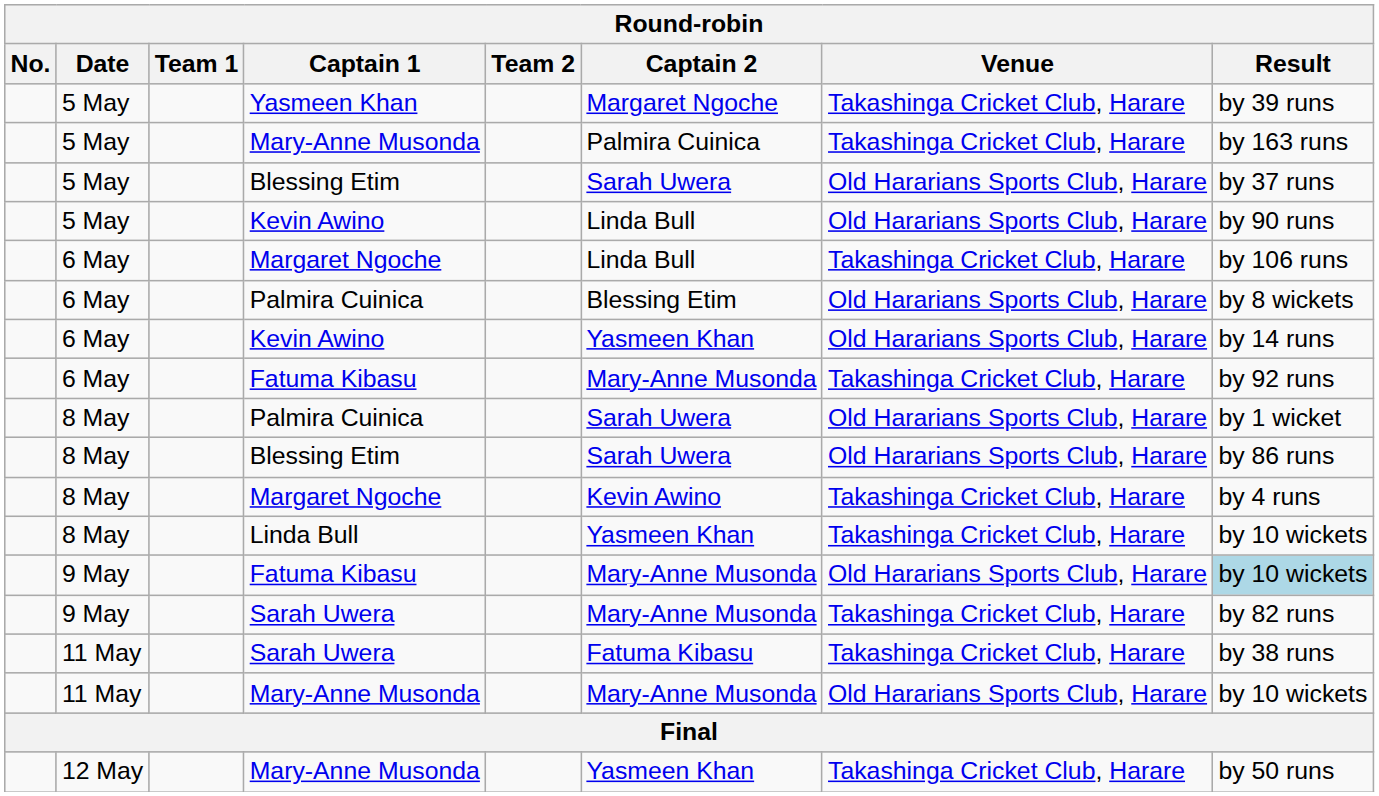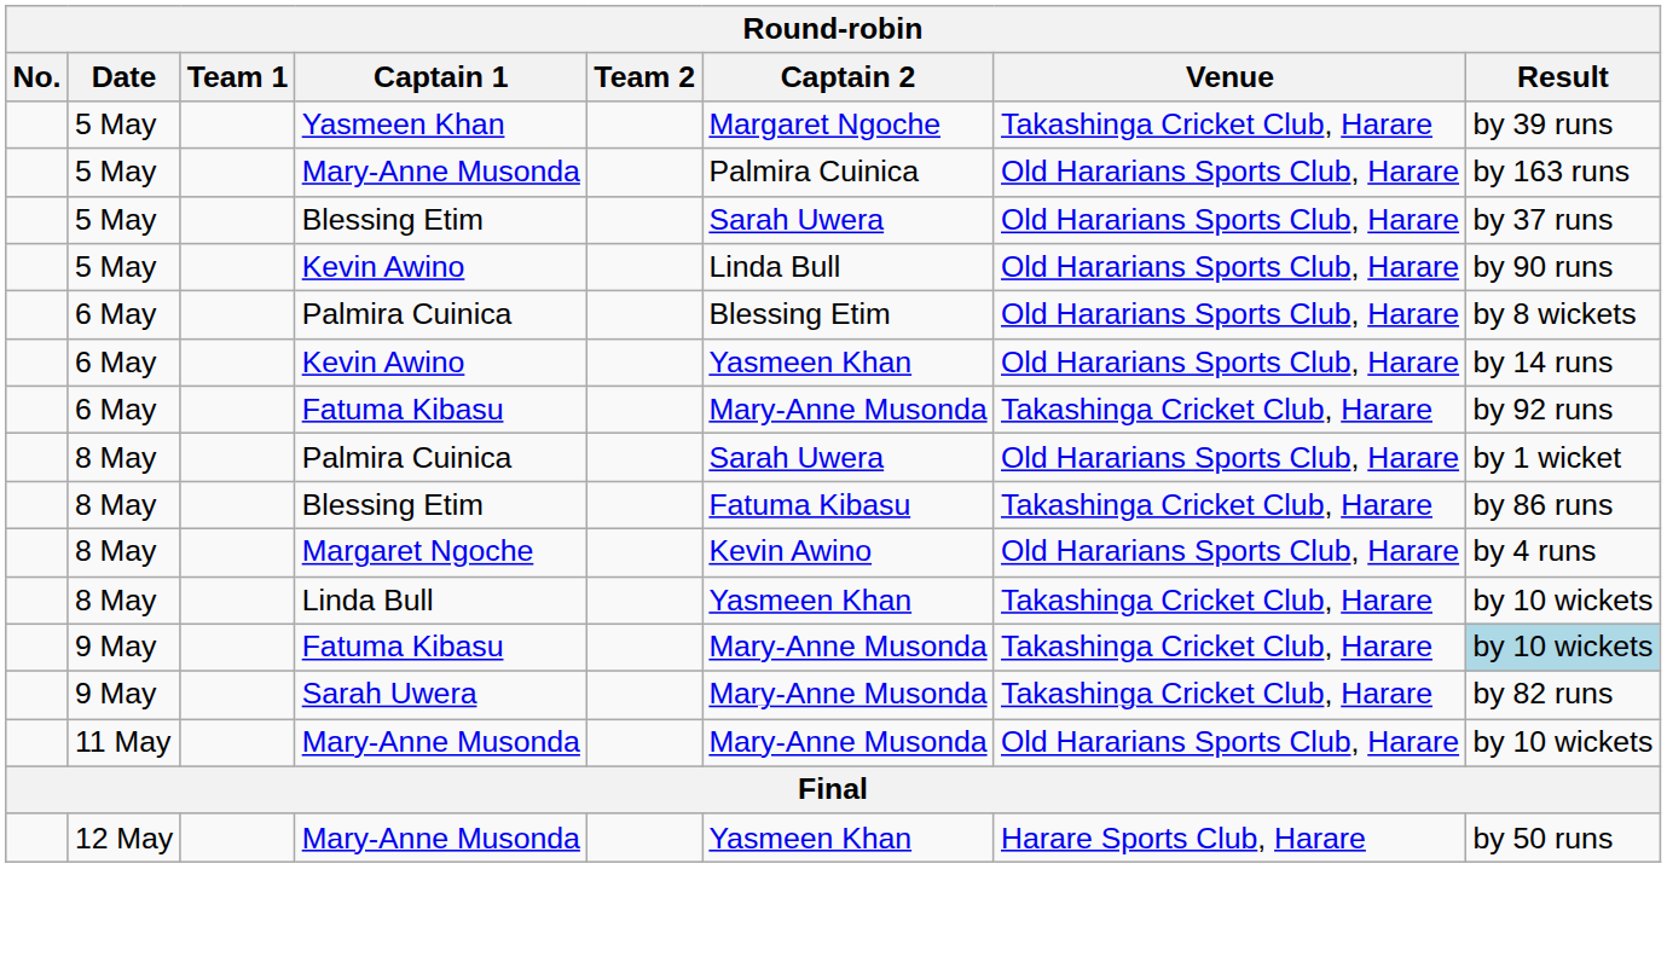 <table class="wikitable">
 <tr>
 <th colspan="8">Round-robin</th>
 </tr>
 <tr>
 <th>No.</th>
 <th>Date</th>
 <th>Team 1</th>
 <th>Captain 1</th>
 <th>Team 2</th>
 <th>Captain 2</th>
 <th>Venue</th>
 <th>Result</th>
 </tr>
 <tr>
 <td></td>
 <td>5 May</td>
 <td></td>
 <td><a href='#'>Yasmeen Khan</a></td>
 <td></td>
 <td><a href='#'>Margaret Ngoche</a></td>
 <td><a href='#'>Takashinga Cricket Club</a>, <a href='#'>Harare</a></td>
 <td> by 39 runs</td>
 </tr>
 <tr>
 <td></td>
 <td>5 May</td>
 <td></td>
 <td><a href='#'>Mary-Anne Musonda</a></td>
 <td></td>
 <td>Palmira Cuinica</td>
-<td><a href='#'>Takashinga Cricket Club</a>, <a href='#'>Harare</a></td>
+<td><a href='#'>Old Hararians Sports Club</a>, <a href='#'>Harare</a></td>
 <td> by 163 runs</td>
 </tr>
 <tr>
 <td></td>
 <td>5 May</td>
 <td></td>
 <td>Blessing Etim</td>
 <td></td>
 <td><a href='#'>Sarah Uwera</a></td>
 <td><a href='#'>Old Hararians Sports Club</a>, <a href='#'>Harare</a></td>
 <td> by 37 runs</td>
 </tr>
 <tr>
 <td></td>
 <td>5 May</td>
 <td></td>
 <td><a href='#'>Kevin Awino</a></td>
 <td></td>
 <td>Linda Bull</td>
 <td><a href='#'>Old Hararians Sports Club</a>, <a href='#'>Harare</a></td>
 <td> by 90 runs</td>
-</tr>
-<tr>
-<td></td>
-<td>6 May</td>
-<td></td>
-<td><a href='#'>Margaret Ngoche</a></td>
-<td></td>
-<td>Linda Bull</td>
-<td><a href='#'>Takashinga Cricket Club</a>, <a href='#'>Harare</a></td>
-<td> by 106 runs</td>
 </tr>
 <tr>
 <td></td>
 <td>6 May</td>
 <td></td>
 <td>Palmira Cuinica</td>
 <td></td>
 <td>Blessing Etim</td>
 <td><a href='#'>Old Hararians Sports Club</a>, <a href='#'>Harare</a></td>
 <td> by 8 wickets</td>
 </tr>
 <tr>
 <td></td>
 <td>6 May</td>
 <td></td>
 <td><a href='#'>Kevin Awino</a></td>
 <td></td>
 <td><a href='#'>Yasmeen Khan</a></td>
 <td><a href='#'>Old Hararians Sports Club</a>, <a href='#'>Harare</a></td>
 <td> by 14 runs</td>
 </tr>
 <tr>
 <td></td>
 <td>6 May</td>
 <td></td>
 <td><a href='#'>Fatuma Kibasu</a></td>
 <td></td>
 <td><a href='#'>Mary-Anne Musonda</a></td>
 <td><a href='#'>Takashinga Cricket Club</a>, <a href='#'>Harare</a></td>
 <td> by 92 runs</td>
 </tr>
 <tr>
 <td></td>
 <td>8 May</td>
 <td></td>
 <td>Palmira Cuinica</td>
 <td></td>
 <td><a href='#'>Sarah Uwera</a></td>
 <td><a href='#'>Old Hararians Sports Club</a>, <a href='#'>Harare</a></td>
 <td> by 1 wicket</td>
 </tr>
 <tr>
 <td></td>
 <td>8 May</td>
 <td></td>
 <td>Blessing Etim</td>
 <td></td>
-<td><a href='#'>Sarah Uwera</a></td>
-<td><a href='#'>Old Hararians Sports Club</a>, <a href='#'>Harare</a></td>
+<td><a href='#'>Fatuma Kibasu</a></td>
+<td><a href='#'>Takashinga Cricket Club</a>, <a href='#'>Harare</a></td>
 <td> by 86 runs</td>
 </tr>
 <tr>
 <td></td>
 <td>8 May</td>
 <td></td>
 <td><a href='#'>Margaret Ngoche</a></td>
 <td></td>
 <td><a href='#'>Kevin Awino</a></td>
-<td><a href='#'>Takashinga Cricket Club</a>, <a href='#'>Harare</a></td>
+<td><a href='#'>Old Hararians Sports Club</a>, <a href='#'>Harare</a></td>
 <td> by 4 runs</td>
 </tr>
 <tr>
 <td></td>
 <td>8 May</td>
 <td></td>
 <td>Linda Bull</td>
 <td></td>
 <td><a href='#'>Yasmeen Khan</a></td>
 <td><a href='#'>Takashinga Cricket Club</a>, <a href='#'>Harare</a></td>
 <td> by 10 wickets</td>
 </tr>
 <tr>
 <td></td>
 <td>9 May</td>
 <td></td>
 <td><a href='#'>Fatuma Kibasu</a></td>
 <td></td>
 <td><a href='#'>Mary-Anne Musonda</a></td>
-<td><a href='#'>Old Hararians Sports Club</a>, <a href='#'>Harare</a></td>
+<td><a href='#'>Takashinga Cricket Club</a>, <a href='#'>Harare</a></td>
 <td style="background: lightblue;"> by 10 wickets</td>
 </tr>
 <tr>
 <td></td>
 <td>9 May</td>
 <td></td>
 <td><a href='#'>Sarah Uwera</a></td>
 <td></td>
 <td><a href='#'>Mary-Anne Musonda</a></td>
 <td><a href='#'>Takashinga Cricket Club</a>, <a href='#'>Harare</a></td>
 <td> by 82 runs</td>
-</tr>
-<tr>
-<td></td>
-<td>11 May</td>
-<td></td>
-<td><a href='#'>Sarah Uwera</a></td>
-<td></td>
-<td><a href='#'>Fatuma Kibasu</a></td>
-<td><a href='#'>Takashinga Cricket Club</a>, <a href='#'>Harare</a></td>
-<td> by 38 runs</td>
 </tr>
 <tr>
 <td></td>
 <td>11 May</td>
 <td></td>
 <td><a href='#'>Mary-Anne Musonda</a></td>
 <td></td>
 <td><a href='#'>Mary-Anne Musonda</a></td>
 <td><a href='#'>Old Hararians Sports Club</a>, <a href='#'>Harare</a></td>
 <td> by 10 wickets</td>
 </tr>
 <tr>
 <th colspan="8">Final</th>
 </tr>
 <tr>
 <td></td>
 <td>12 May</td>
 <td></td>
 <td><a href='#'>Mary-Anne Musonda</a></td>
 <td></td>
 <td><a href='#'>Yasmeen Khan</a></td>
-<td><a href='#'>Takashinga Cricket Club</a>, <a href='#'>Harare</a></td>
+<td><a href='#'>Harare Sports Club</a>, <a href='#'>Harare</a></td>
 <td> by 50 runs</td>
 </tr>
 </table>
